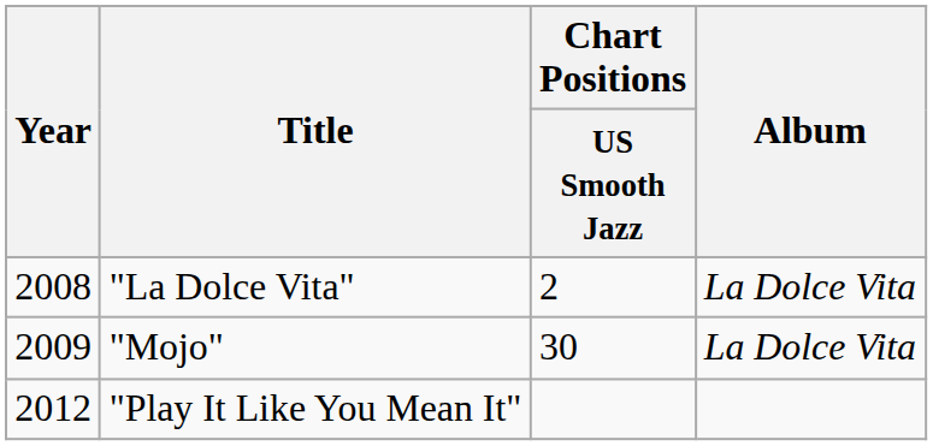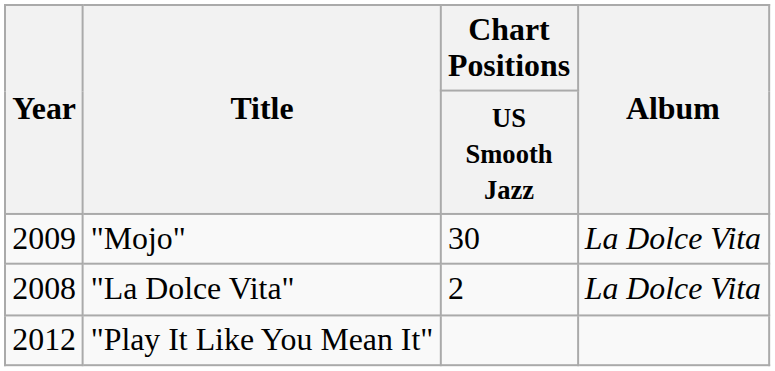 <table class="wikitable">
 <tr>
 <th rowspan="2">Year</th>
 <th rowspan="2">Title</th>
 <th colspan="1">Chart Positions</th>
 <th rowspan="2">Album</th>
 </tr>
 <tr>
 <th width="50"><small>US Smooth Jazz</small></th>
 </tr>
 <tr>
+<td>2009</td>
+<td>"Mojo"</td>
+<td>30</td>
+<td><em>La Dolce Vita</em></td>
+</tr>
+<tr>
 <td>2008</td>
 <td>"La Dolce Vita"</td>
 <td>2</td>
-<td><em>La Dolce Vita</em></td>
-</tr>
-<tr>
-<td>2009</td>
-<td>"Mojo"</td>
-<td>30</td>
 <td><em>La Dolce Vita</em></td>
 </tr>
 <tr>
 <td>2012</td>
 <td>"Play It Like You Mean It"</td>
 <td></td>
 <td></td>
 </tr>
 </table>
